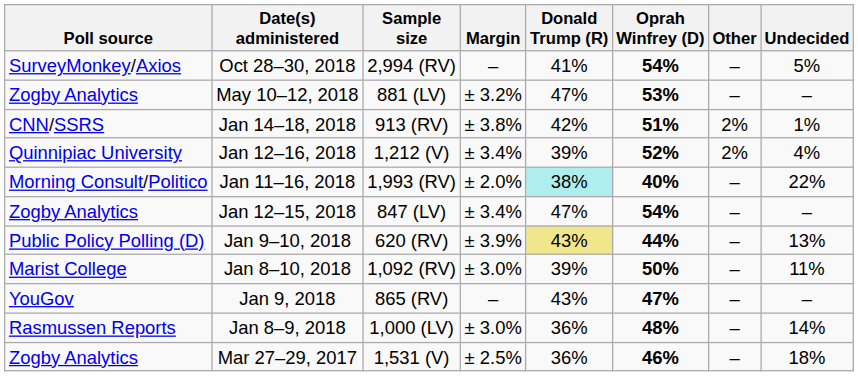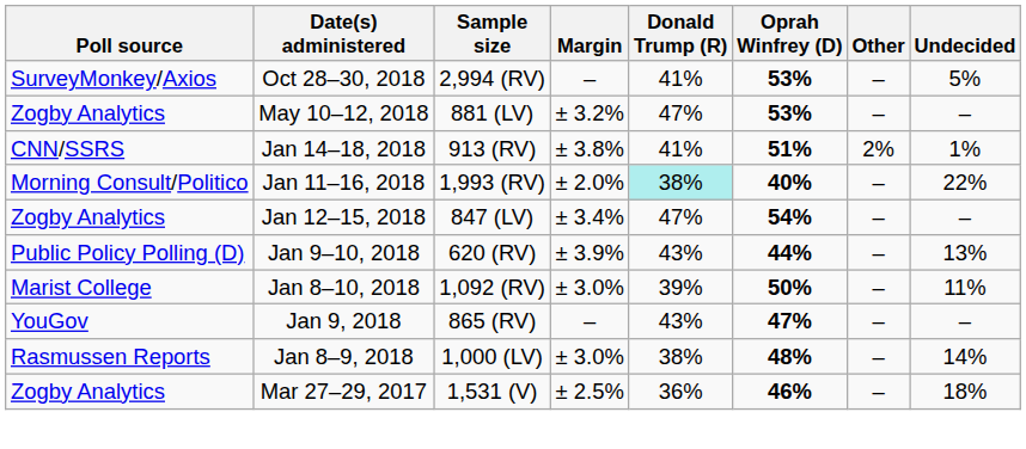 <table class="wikitable sortable" style="font-size:90%;text-align:center;">
 <tr valign=bottom style="font-size:90%;">
 <th>Poll source</th>
 <th>Date(s)<br>administered</th>
 <th>Sample<br>size</th>
 <th>Margin<br></th>
 <th>Donald<br>Trump (R)</th>
 <th>Oprah<br>Winfrey (D)</th>
 <th>Other</th>
 <th>Undecided</th>
 </tr>
 <tr>
 <td style="text-align:left;"><a href='#'>SurveyMonkey</a>/<a href='#'>Axios</a></td>
 <td>Oct 28–30, 2018</td>
 <td>2,994 (RV)</td>
 <td>–</td>
 <td>41%</td>
-<td><strong>54%</strong></td>
+<td><strong>53%</strong></td>
 <td>–</td>
 <td>5%</td>
 </tr>
 <tr>
 <td style="text-align:left;"><a href='#'>Zogby Analytics</a></td>
 <td>May 10–12, 2018</td>
 <td>881 (LV)</td>
 <td>± 3.2%</td>
 <td>47%</td>
 <td><strong>53%</strong></td>
 <td>–</td>
 <td>–</td>
 </tr>
 <tr>
 <td style="text-align:left;"><a href='#'>CNN</a>/<a href='#'>SSRS</a></td>
 <td>Jan 14–18, 2018</td>
 <td>913 (RV)</td>
 <td>± 3.8%</td>
-<td>42%</td>
+<td>41%</td>
 <td><strong>51%</strong></td>
 <td>2%</td>
 <td>1%</td>
-</tr>
-<tr>
-<td style="text-align:left;"><a href='#'>Quinnipiac University</a></td>
-<td>Jan 12–16, 2018</td>
-<td>1,212 (V)</td>
-<td>± 3.4%</td>
-<td>39%</td>
-<td><strong>52%</strong></td>
-<td>2%</td>
-<td>4%</td>
 </tr>
 <tr>
 <td style="text-align:left;"><a href='#'>Morning Consult</a>/<a href='#'>Politico</a></td>
 <td>Jan 11–16, 2018</td>
 <td>1,993 (RV)</td>
 <td>± 2.0%</td>
 <td style="background: paleturquoise;">38%</td>
 <td><strong>40%</strong></td>
 <td>–</td>
 <td>22%</td>
 </tr>
 <tr>
 <td style="text-align:left;"><a href='#'>Zogby Analytics</a></td>
 <td>Jan 12–15, 2018</td>
 <td>847 (LV)</td>
 <td>± 3.4%</td>
 <td>47%</td>
 <td><strong>54%</strong></td>
 <td>–</td>
 <td>–</td>
 </tr>
 <tr>
 <td style="text-align:left;"><a href='#'>Public Policy Polling (D)</a></td>
 <td>Jan 9–10, 2018</td>
 <td>620 (RV)</td>
 <td>± 3.9%</td>
-<td style="background: khaki;">43%</td>
+<td>43%</td>
 <td><strong>44%</strong></td>
 <td>–</td>
 <td>13%</td>
 </tr>
 <tr>
 <td style="text-align:left;"><a href='#'>Marist College</a></td>
 <td>Jan 8–10, 2018</td>
 <td>1,092 (RV)</td>
 <td>± 3.0%</td>
 <td>39%</td>
 <td><strong>50%</strong></td>
 <td>–</td>
 <td>11%</td>
 </tr>
 <tr>
 <td style="text-align:left;"><a href='#'>YouGov</a></td>
 <td>Jan 9, 2018</td>
 <td>865 (RV)</td>
 <td>–</td>
 <td>43%</td>
 <td><strong>47%</strong></td>
 <td>–</td>
 <td>–</td>
 </tr>
 <tr>
 <td style="text-align:left;"><a href='#'>Rasmussen Reports</a></td>
 <td>Jan 8–9, 2018</td>
 <td>1,000 (LV)</td>
 <td>± 3.0%</td>
-<td>36%</td>
+<td>38%</td>
 <td><strong>48%</strong></td>
 <td>–</td>
 <td>14%</td>
 </tr>
 <tr>
 <td style="text-align:left;"><a href='#'>Zogby Analytics</a></td>
 <td>Mar 27–29, 2017</td>
 <td>1,531 (V)</td>
 <td>± 2.5%</td>
 <td>36%</td>
 <td><strong>46%</strong></td>
 <td>–</td>
 <td>18%</td>
 </tr>
 </table>
